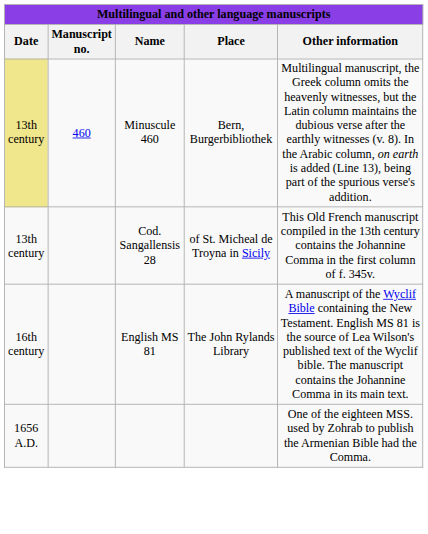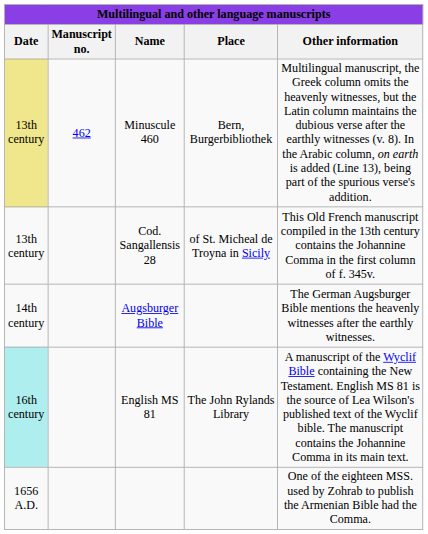 <table class="wikitable sortable" style="width:80%; font-size:90%; border:1px; text-align:center">
 <tr>
 <th colspan="5" style="background-color:#893ee6;">Multilingual and other language manuscripts</th>
 </tr>
 <tr>
 <th>Date</th>
 <th>Manuscript no.</th>
 <th>Name</th>
 <th>Place</th>
 <th>Other information</th>
 </tr>
 <tr>
 <td style="background: khaki;">13th century</td>
-<td><a href='#'>460</a></td>
+<td><a href='#'>462</a></td>
 <td>Minuscule 460</td>
 <td>Bern,<br>Burgerbibliothek</td>
 <td>Multilingual manuscript, the Greek column omits the heavenly witnesses<em>,</em> but the Latin column maintains the dubious verse after the earthly witnesses (v. 8). In the Arabic column, <em>on earth</em> is added (Line 13), being part of the spurious verse's addition.</td>
 </tr>
 <tr>
 <td>13th<br>century</td>
 <td></td>
 <td>Cod. Sangallensis 28</td>
 <td>of St. Micheal de Troyna in <a href='#'>Sicily</a></td>
 <td>This Old French manuscript compiled in the 13th century contains the Johannine Comma in the first column of f. 345v. </td>
 </tr>
 <tr>
-<td>16th century</td>
+<td>14th century</td>
+<td></td>
+<td><a href='#'>Augsburger Bible</a></td>
+<td></td>
+<td>The German Augsburger Bible mentions the heavenly witnesses after the earthly witnesses.</td>
+</tr>
+<tr>
+<td style="background: paleturquoise;">16th century</td>
 <td></td>
 <td>English MS 81</td>
 <td>The John Rylands Library</td>
 <td>A manuscript of the <a href='#'>Wyclif Bible</a> containing the New Testament. English MS 81 is the source of Lea Wilson's published text of the Wyclif bible. The manuscript contains the Johannine Comma in its main text.</td>
 </tr>
 <tr>
 <td>1656 A.D.</td>
 <td></td>
 <td></td>
 <td></td>
 <td>One of the eighteen MSS. used by Zohrab to publish the Armenian Bible had the Comma. </td>
 </tr>
 </table>
